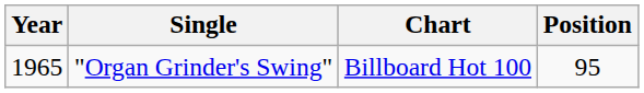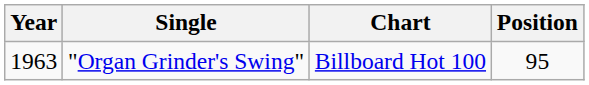 <table class="wikitable">
 <tr>
 <th>Year</th>
 <th>Single</th>
 <th>Chart</th>
 <th>Position</th>
 </tr>
 <tr>
-<td>1965</td>
+<td>1963</td>
 <td>"<a href='#'>Organ Grinder's Swing</a>"</td>
 <td><a href='#'>Billboard Hot 100</a></td>
 <td style="text-align:center;">95</td>
 </tr>
 </table>
